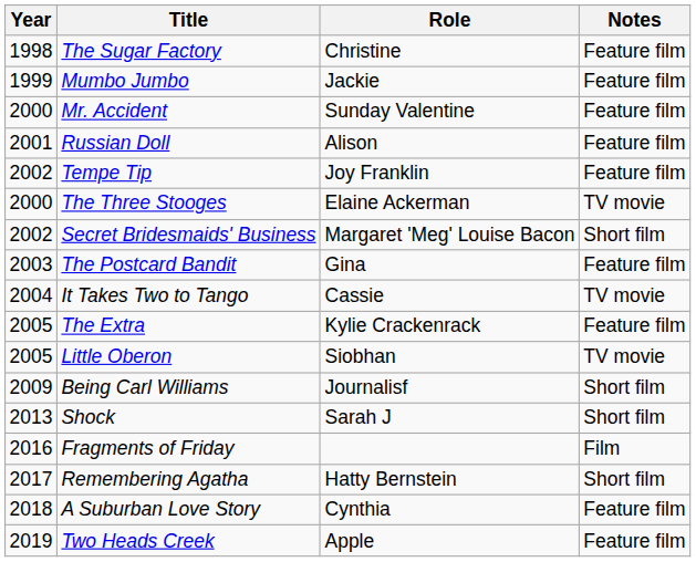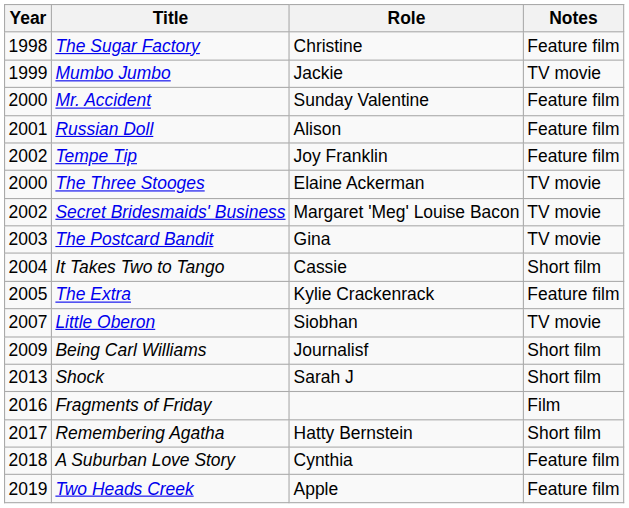 <table class="wikitable">
 <tr>
 <th>Year</th>
 <th>Title</th>
 <th>Role</th>
 <th>Notes</th>
 </tr>
 <tr>
 <td>1998</td>
 <td><em><a href='#'>The Sugar Factory</a></em></td>
 <td>Christine</td>
 <td>Feature film</td>
 </tr>
 <tr>
 <td>1999</td>
 <td><em><a href='#'>Mumbo Jumbo</a></em></td>
 <td>Jackie</td>
-<td>Feature film</td>
+<td>TV movie</td>
 </tr>
 <tr>
 <td>2000</td>
 <td><em><a href='#'>Mr. Accident</a></em></td>
 <td>Sunday Valentine</td>
 <td>Feature film</td>
 </tr>
 <tr>
 <td>2001</td>
 <td><em><a href='#'>Russian Doll</a></em></td>
 <td>Alison</td>
 <td>Feature film</td>
 </tr>
 <tr>
 <td>2002</td>
 <td><em><a href='#'>Tempe Tip</a></em></td>
 <td>Joy Franklin</td>
 <td>Feature film</td>
 </tr>
 <tr>
 <td>2000</td>
 <td><em><a href='#'>The Three Stooges</a></em></td>
 <td>Elaine Ackerman</td>
 <td>TV movie</td>
 </tr>
 <tr>
 <td>2002</td>
 <td><em><a href='#'>Secret Bridesmaids' Business</a></em></td>
 <td>Margaret 'Meg' Louise Bacon</td>
-<td>Short film</td>
+<td>TV movie</td>
 </tr>
 <tr>
 <td>2003</td>
 <td><em><a href='#'>The Postcard Bandit</a></em></td>
 <td>Gina</td>
-<td>Feature film</td>
+<td>TV movie</td>
 </tr>
 <tr>
 <td>2004</td>
 <td><em>It Takes Two to Tango</em></td>
 <td>Cassie</td>
-<td>TV movie</td>
+<td>Short film</td>
 </tr>
 <tr>
 <td>2005</td>
 <td><em><a href='#'>The Extra</a></em></td>
 <td>Kylie Crackenrack</td>
 <td>Feature film</td>
 </tr>
 <tr>
-<td>2005</td>
+<td>2007</td>
 <td><em><a href='#'>Little Oberon</a></em></td>
 <td>Siobhan</td>
 <td>TV movie</td>
 </tr>
 <tr>
 <td>2009</td>
 <td><em>Being Carl Williams</em></td>
 <td>Journalisf</td>
 <td>Short film</td>
 </tr>
 <tr>
 <td>2013</td>
 <td><em>Shock</em></td>
 <td>Sarah J</td>
 <td>Short film</td>
 </tr>
 <tr>
 <td>2016</td>
 <td><em>Fragments of Friday</em></td>
 <td></td>
 <td>Film</td>
 </tr>
 <tr>
 <td>2017</td>
 <td><em>Remembering Agatha</em></td>
 <td>Hatty Bernstein</td>
 <td>Short film</td>
 </tr>
 <tr>
 <td>2018</td>
 <td><em>A Suburban Love Story</em></td>
 <td>Cynthia</td>
 <td>Feature film</td>
 </tr>
 <tr>
 <td>2019</td>
 <td><em><a href='#'>Two Heads Creek</a></em></td>
 <td>Apple</td>
 <td>Feature film</td>
 </tr>
 </table>
